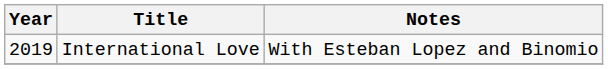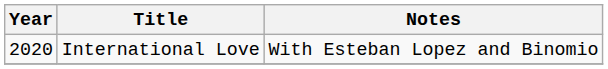 <table class="wikitable">
 <tr>
 <th>Year</th>
 <th>Title</th>
 <th>Notes</th>
 </tr>
 <tr>
-<td>2019</td>
+<td>2020</td>
 <td>International Love</td>
 <td>With Esteban Lopez and Binomio</td>
 </tr>
 <tr>
 </tr>
 </table>
